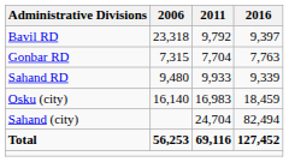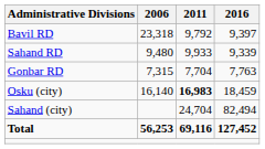 <table class="wikitable">
 <tr>
 <th>Administrative Divisions</th>
 <th>2006</th>
 <th>2011</th>
 <th>2016</th>
 </tr>
 <tr>
 <td><a href='#'>Bavil RD</a></td>
 <td style="text-align: right;">23,318</td>
 <td style="text-align: right;">9,792</td>
 <td style="text-align: right;">9,397</td>
 </tr>
 <tr>
+<td><a href='#'>Sahand RD</a></td>
+<td style="text-align: right;">9,480</td>
+<td style="text-align: right;">9,933</td>
+<td style="text-align: right;">9,339</td>
+</tr>
+<tr>
 <td><a href='#'>Gonbar RD</a></td>
 <td style="text-align: right;">7,315</td>
 <td style="text-align: right;">7,704</td>
 <td style="text-align: right;">7,763</td>
 </tr>
 <tr>
-<td><a href='#'>Sahand RD</a></td>
-<td style="text-align: right;">9,480</td>
-<td style="text-align: right;">9,933</td>
-<td style="text-align: right;">9,339</td>
-</tr>
-<tr>
 <td><a href='#'>Osku</a> (city)</td>
 <td style="text-align: right;">16,140</td>
-<td style="text-align: right;">16,983</td>
+<td style="text-align: right;"><strong>16,983</strong></td>
 <td style="text-align: right;">18,459</td>
 </tr>
 <tr>
 <td><a href='#'>Sahand</a> (city)</td>
 <td style="text-align: right;"></td>
 <td style="text-align: right;">24,704</td>
 <td style="text-align: right;">82,494</td>
 </tr>
 <tr>
 <td><strong>Total</strong></td>
 <td style="text-align: right;"><strong>56,253</strong></td>
 <td style="text-align: right;"><strong>69,116</strong></td>
 <td style="text-align: right;"><strong>127,452</strong></td>
 </tr>
 <tr>
 <td colspan=4></td>
 </tr>
 </table>
